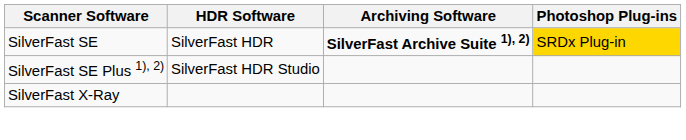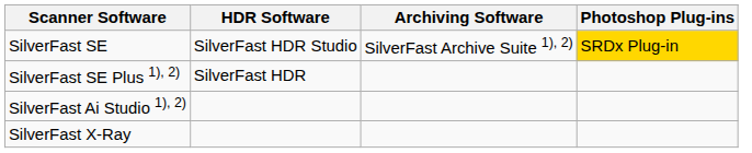 <table class="wikitable">
 <tr class="hintergrundfarbe5">
 <th>Scanner Software</th>
 <th>HDR Software</th>
 <th>Archiving Software</th>
 <th>Photoshop Plug-ins</th>
 </tr>
 <tr>
 <td>SilverFast SE</td>
-<td>SilverFast HDR</td>
-<td><strong>SilverFast Archive Suite <sup>1), 2)</sup></strong></td>
+<td>SilverFast HDR Studio</td>
+<td>SilverFast Archive Suite <sup>1), 2)</sup></td>
 <td style="background: gold;">SRDx Plug-in</td>
 </tr>
 <tr>
 <td>SilverFast SE Plus <sup>1), 2)</sup></td>
-<td>SilverFast HDR Studio</td>
+<td>SilverFast HDR</td>
+<td></td>
+<td></td>
+</tr>
+<tr>
+<td>SilverFast Ai Studio <sup>1), 2)</sup></td>
+<td></td>
 <td></td>
 <td></td>
 </tr>
 <tr>
 <td>SilverFast X-Ray</td>
 <td></td>
 <td></td>
 <td></td>
 </tr>
 </table>
